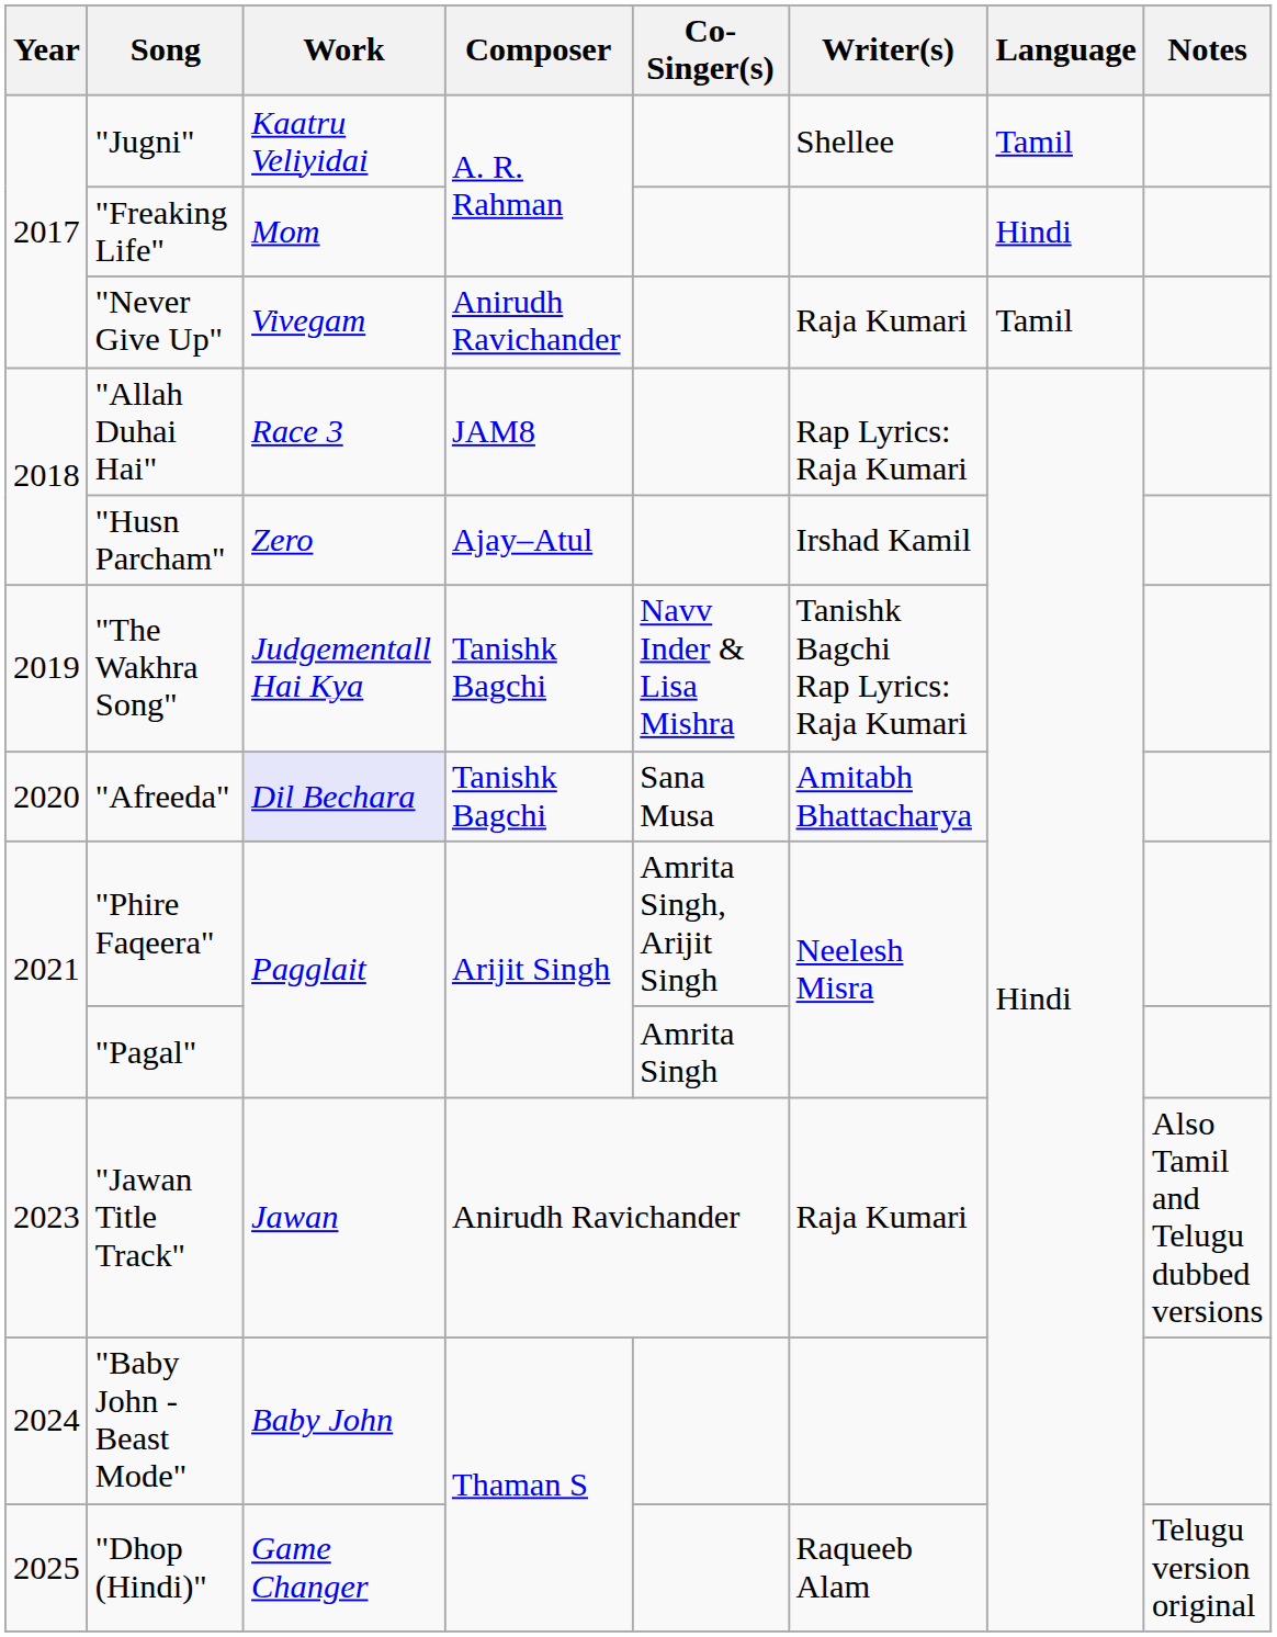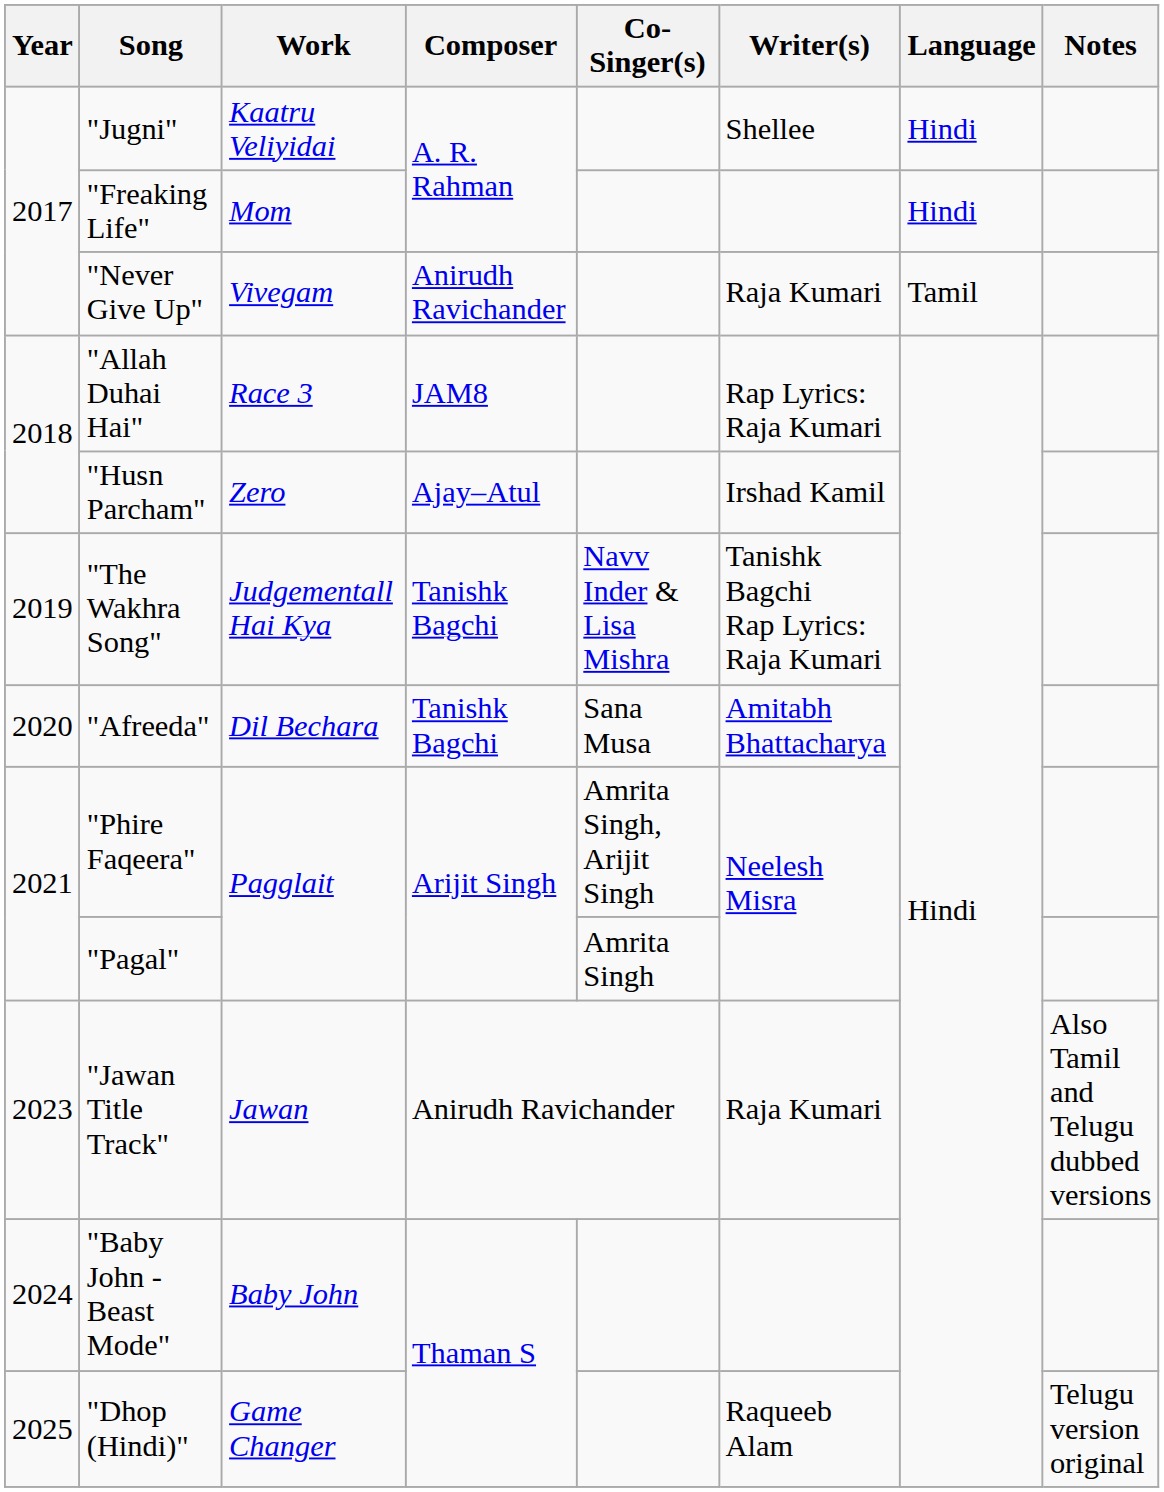 <table class="wikitable plainrowheaders sortable">
 <tr>
 <th scope="col" width="1%">Year</th>
 <th scope="col" width="17%">Song</th>
 <th scope="col" width="20%">Work</th>
 <th scope="col" width="18%">Composer</th>
 <th scope="col" width="22%">Co-Singer(s)</th>
 <th scope="col" width="22%">Writer(s)</th>
 <th scope="co" width="22%">Language</th>
 <th scope="col" class="unsortable">Notes</th>
 </tr>
 <tr>
 <td rowspan="3">2017</td>
 <td>"Jugni"</td>
 <td><em><a href='#'>Kaatru Veliyidai</a></em></td>
 <td rowspan="2"><a href='#'>A. R. Rahman</a></td>
 <td></td>
 <td>Shellee</td>
-<td><a href='#'>Tamil</a></td>
+<td><a href='#'>Hindi</a></td>
 <td></td>
 </tr>
 <tr>
 <td>"Freaking Life"</td>
 <td><em><a href='#'>Mom</a></em></td>
 <td></td>
 <td></td>
 <td><a href='#'>Hindi</a></td>
 <td></td>
 </tr>
 <tr>
 <td>"Never Give Up"</td>
 <td><em><a href='#'>Vivegam</a></em></td>
 <td><a href='#'>Anirudh Ravichander</a></td>
 <td></td>
 <td>Raja Kumari</td>
 <td>Tamil</td>
 <td></td>
 </tr>
 <tr>
 <td rowspan="2" ="2">2018</td>
 <td>"Allah Duhai Hai"</td>
 <td><em><a href='#'>Race 3</a></em></td>
 <td><a href='#'>JAM8</a></td>
 <td></td>
 <td><br>Rap Lyrics: Raja Kumari</td>
 <td rowspan="9">Hindi</td>
 <td></td>
 </tr>
 <tr>
 <td>"Husn Parcham"</td>
 <td><em><a href='#'>Zero</a></em></td>
 <td><a href='#'>Ajay–Atul</a></td>
 <td></td>
 <td>Irshad Kamil</td>
 <td></td>
 </tr>
 <tr>
 <td>2019</td>
 <td>"The Wakhra Song"</td>
 <td><em><a href='#'>Judgementall Hai Kya</a></em></td>
 <td><a href='#'>Tanishk Bagchi</a></td>
 <td><a href='#'>Navv Inder</a> & <a href='#'>Lisa Mishra</a></td>
 <td>Tanishk Bagchi<br>Rap Lyrics: Raja Kumari</td>
 <td></td>
 </tr>
 <tr>
 <td>2020</td>
 <td>"Afreeda"</td>
-<td style="background: lavender;"><em><a href='#'>Dil Bechara</a></em></td>
+<td><em><a href='#'>Dil Bechara</a></em></td>
 <td><a href='#'>Tanishk Bagchi</a></td>
 <td>Sana Musa</td>
 <td><a href='#'>Amitabh Bhattacharya</a></td>
 <td></td>
 </tr>
 <tr>
 <td rowspan="2">2021</td>
 <td>"Phire Faqeera"</td>
 <td rowspan =2><em><a href='#'>Pagglait</a></em></td>
 <td rowspan=2><a href='#'>Arijit Singh</a></td>
 <td>Amrita Singh, Arijit Singh</td>
 <td rowspan=2><a href='#'>Neelesh Misra</a></td>
 <td></td>
 </tr>
 <tr>
 <td>"Pagal"</td>
 <td>Amrita Singh</td>
 <td></td>
 </tr>
 <tr>
 <td>2023</td>
 <td>"Jawan Title Track"</td>
 <td><em><a href='#'>Jawan</a></em></td>
 <td colspan=2>Anirudh Ravichander</td>
 <td>Raja Kumari</td>
 <td>Also Tamil and Telugu dubbed versions</td>
 </tr>
 <tr>
 <td>2024</td>
 <td>"Baby John - Beast Mode"</td>
 <td><em><a href='#'>Baby John</a></em></td>
 <td rowspan="2"><a href='#'>Thaman S</a></td>
 <td></td>
 <td></td>
 <td></td>
 </tr>
 <tr>
 <td>2025</td>
 <td>"Dhop (Hindi)"</td>
 <td><em><a href='#'>Game Changer</a></em></td>
 <td></td>
 <td>Raqueeb Alam</td>
 <td>Telugu version original</td>
 </tr>
 </table>
